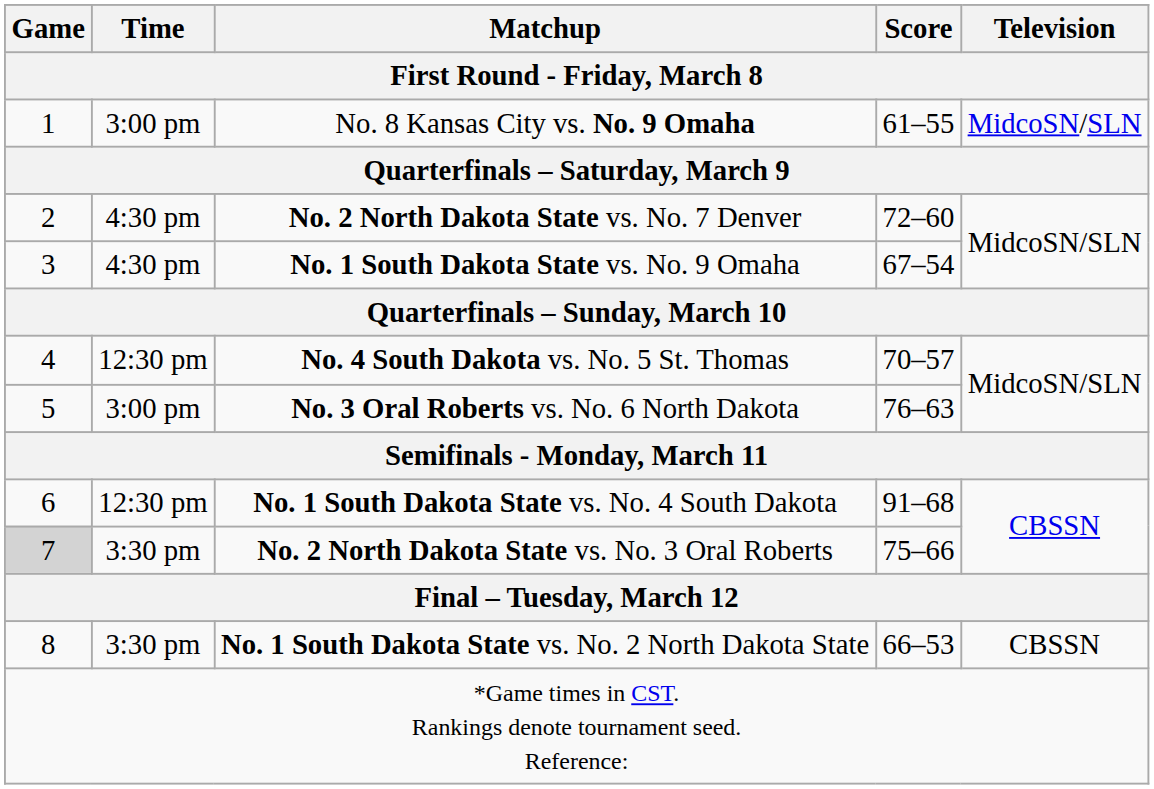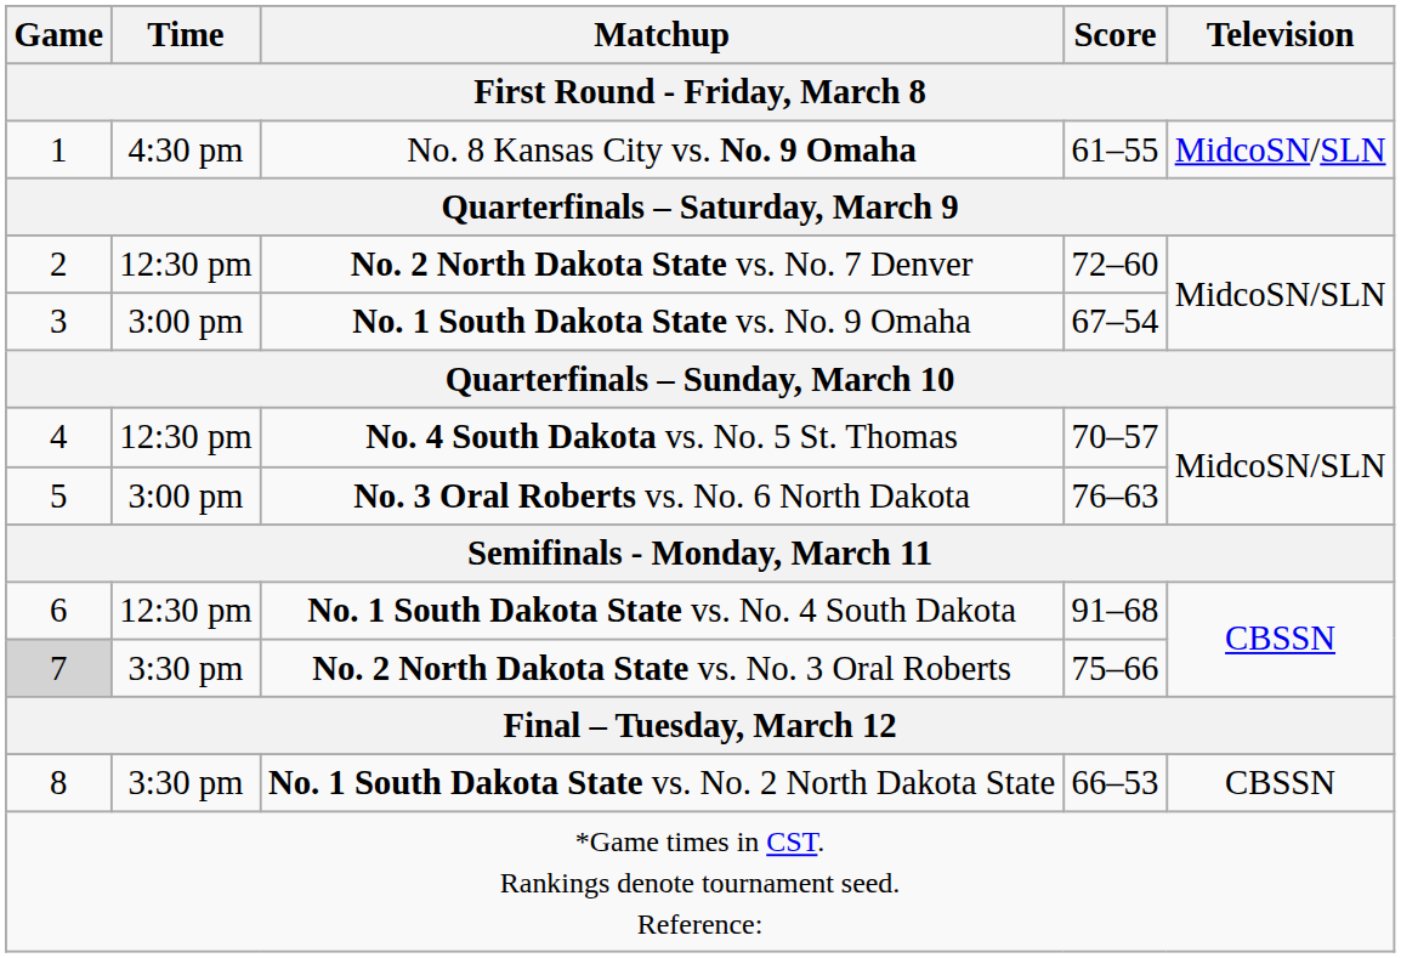 <table class="wikitable" style="font-size: 95%;text-align:center">
 <tr>
 <th>Game</th>
 <th>Time </th>
 <th>Matchup</th>
 <th>Score</th>
 <th>Television</th>
 </tr>
 <tr>
 <th colspan=5>First Round - Friday, March 8</th>
 </tr>
 <tr>
 <td>1</td>
-<td>3:00 pm</td>
+<td>4:30 pm</td>
 <td>No. 8 Kansas City vs. <strong>No. 9 Omaha</strong></td>
 <td>61–55</td>
 <td><a href='#'>MidcoSN</a>/<a href='#'>SLN</a></td>
 </tr>
 <tr>
 <th colspan=5>Quarterfinals – Saturday, March 9</th>
 </tr>
 <tr>
 <td>2</td>
-<td>4:30 pm</td>
+<td>12:30 pm</td>
 <td><strong>No. 2 North Dakota State</strong> vs. No. 7 Denver</td>
 <td>72–60</td>
 <td rowspan=2>MidcoSN/SLN</td>
 </tr>
 <tr>
 <td>3</td>
-<td>4:30 pm</td>
+<td>3:00 pm</td>
 <td><strong>No. 1 South Dakota State</strong> vs. No. 9 Omaha</td>
 <td>67–54</td>
 </tr>
 <tr>
 <th colspan=5>Quarterfinals – Sunday, March 10</th>
 </tr>
 <tr>
 <td>4</td>
 <td>12:30 pm</td>
 <td><strong>No. 4 South Dakota</strong> vs. No. 5 St. Thomas</td>
 <td>70–57</td>
 <td rowspan=2>MidcoSN/SLN</td>
 </tr>
 <tr>
 <td>5</td>
 <td>3:00 pm</td>
 <td><strong>No. 3 Oral Roberts</strong> vs. No. 6 North Dakota</td>
 <td>76–63</td>
 </tr>
 <tr>
 <th colspan=5>Semifinals - Monday, March 11</th>
 </tr>
 <tr>
 <td>6</td>
 <td>12:30 pm</td>
 <td><strong>No. 1 South Dakota State</strong> vs. No. 4 South Dakota</td>
 <td>91–68</td>
 <td rowspan=2><a href='#'>CBSSN</a></td>
 </tr>
 <tr>
 <td style="background: lightgrey;">7</td>
 <td>3:30 pm</td>
 <td><strong>No. 2 North Dakota State</strong> vs. No. 3 Oral Roberts</td>
 <td>75–66</td>
 </tr>
 <tr>
 <th colspan=5>Final – Tuesday, March 12</th>
 </tr>
 <tr>
 <td>8</td>
 <td>3:30 pm</td>
 <td><strong>No. 1 South Dakota State</strong> vs. No. 2 North Dakota State</td>
 <td>66–53</td>
 <td>CBSSN</td>
 </tr>
 <tr>
 <td colspan=5><small>*Game times in <a href='#'>CST</a>.<br> Rankings denote tournament seed.<br>Reference:</small></td>
 </tr>
 </table>
